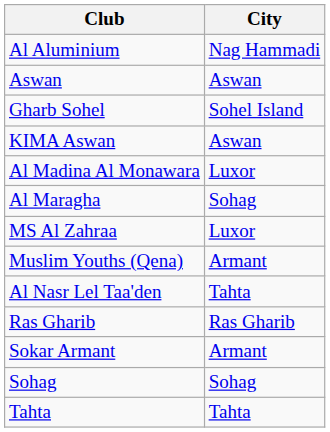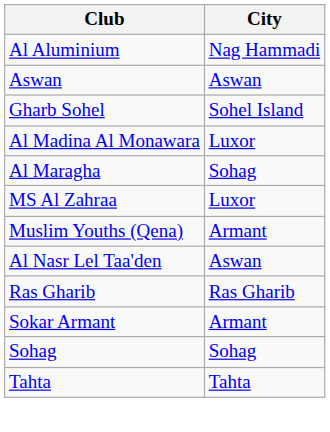 <table class="wikitable sortable">
 <tr>
 <th>Club</th>
 <th>City</th>
 </tr>
 <tr>
 <td><a href='#'>Al Aluminium</a></td>
 <td><a href='#'>Nag Hammadi</a></td>
 </tr>
 <tr>
 <td><a href='#'>Aswan</a></td>
 <td><a href='#'>Aswan</a></td>
 </tr>
 <tr>
 <td><a href='#'>Gharb Sohel</a></td>
 <td><a href='#'>Sohel Island</a></td>
-</tr>
-<tr>
-<td><a href='#'>KIMA Aswan</a></td>
-<td><a href='#'>Aswan</a></td>
 </tr>
 <tr>
 <td><a href='#'>Al Madina Al Monawara</a></td>
 <td><a href='#'>Luxor</a></td>
 </tr>
 <tr>
 <td><a href='#'>Al Maragha</a></td>
 <td><a href='#'>Sohag</a></td>
 </tr>
 <tr>
 <td><a href='#'>MS Al Zahraa</a></td>
 <td><a href='#'>Luxor</a></td>
 </tr>
 <tr>
 <td><a href='#'>Muslim Youths (Qena)</a></td>
 <td><a href='#'>Armant</a></td>
 </tr>
 <tr>
 <td><a href='#'>Al Nasr Lel Taa'den</a></td>
-<td><a href='#'>Tahta</a></td>
+<td><a href='#'>Aswan</a></td>
 </tr>
 <tr>
 <td><a href='#'>Ras Gharib</a></td>
 <td><a href='#'>Ras Gharib</a></td>
 </tr>
 <tr>
 <td><a href='#'>Sokar Armant</a></td>
 <td><a href='#'>Armant</a></td>
 </tr>
 <tr>
 <td><a href='#'>Sohag</a></td>
 <td><a href='#'>Sohag</a></td>
 </tr>
 <tr>
 <td><a href='#'>Tahta</a></td>
 <td><a href='#'>Tahta</a></td>
 </tr>
 </table>
